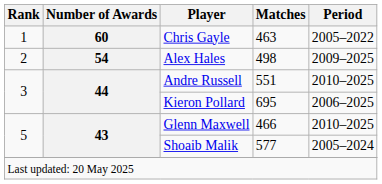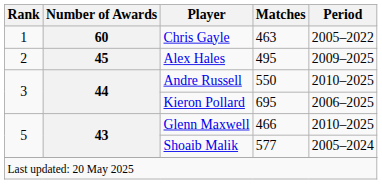 <table class="wikitable sortable" style="text-align:centre;">
 <tr>
 <th scope="col">Rank</th>
 <th scope="col">Number of Awards</th>
 <th scope="col">Player</th>
 <th scope="col">Matches</th>
 <th scope="col">Period</th>
 </tr>
 <tr>
 <td align=center>1</td>
 <th>60</th>
 <td> <a href='#'>Chris Gayle</a></td>
 <td>463</td>
 <td>2005–2022</td>
 </tr>
 <tr>
 <td align=center>2</td>
-<th>54</th>
+<th>45</th>
 <td> <a href='#'>Alex Hales</a></td>
-<td>498</td>
+<td>495</td>
 <td>2009–2025</td>
 </tr>
 <tr>
 <td align=center rowspan=2>3</td>
 <th rowspan=2>44</th>
 <td> <a href='#'>Andre Russell</a></td>
-<td>551</td>
+<td>550</td>
 <td>2010–2025</td>
 </tr>
 <tr>
 <td> <a href='#'>Kieron Pollard</a></td>
 <td>695</td>
 <td>2006–2025</td>
 </tr>
 <tr>
 <td align=center rowspan=2>5</td>
 <th rowspan=2>43</th>
 <td> <a href='#'>Glenn Maxwell</a></td>
 <td>466</td>
 <td>2010–2025</td>
 </tr>
 <tr>
 <td> <a href='#'>Shoaib Malik</a></td>
 <td>577</td>
 <td>2005–2024</td>
 </tr>
 <tr>
 </tr>
 <tr class="sortbottom">
 <td colspan="5"><small>Last updated: 20 May 2025</small></td>
 </tr>
 </table>
